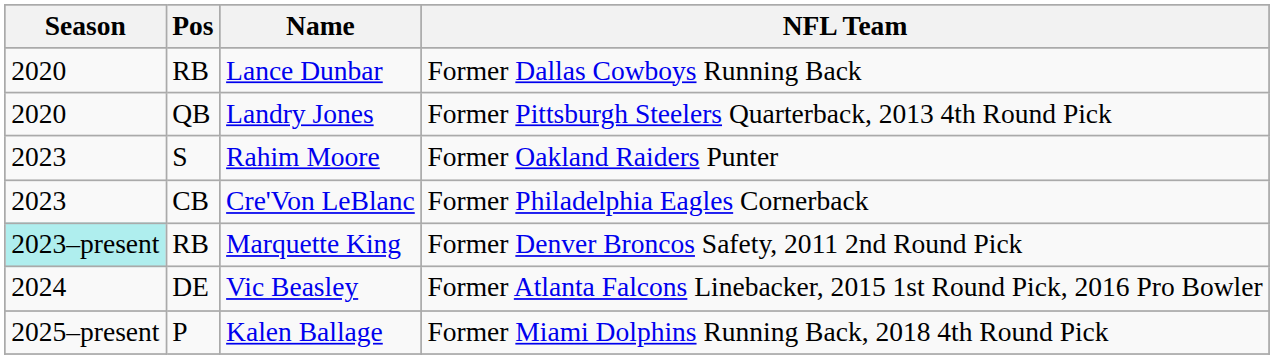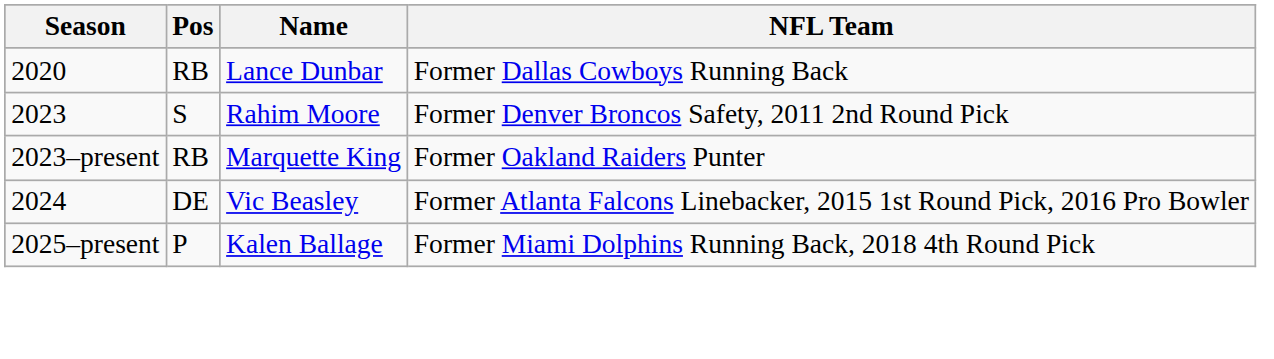 <table class="wikitable">
 <tr>
 <th>Season</th>
 <th>Pos</th>
 <th>Name</th>
 <th>NFL Team</th>
 </tr>
 <tr>
 <td>2020</td>
 <td>RB</td>
 <td><a href='#'>Lance Dunbar</a></td>
 <td>Former <a href='#'>Dallas Cowboys</a> Running Back</td>
 </tr>
 <tr>
-<td>2020</td>
-<td>QB</td>
-<td><a href='#'>Landry Jones</a></td>
-<td>Former <a href='#'>Pittsburgh Steelers</a> Quarterback, 2013 4th Round Pick</td>
-</tr>
-<tr>
 <td>2023</td>
 <td>S</td>
 <td><a href='#'>Rahim Moore</a></td>
-<td>Former <a href='#'>Oakland Raiders</a> Punter</td>
+<td>Former <a href='#'>Denver Broncos</a> Safety, 2011 2nd Round Pick</td>
 </tr>
 <tr>
-<td>2023</td>
-<td>CB</td>
-<td><a href='#'>Cre'Von LeBlanc</a></td>
-<td>Former <a href='#'>Philadelphia Eagles</a> Cornerback</td>
-</tr>
-<tr>
-<td style="background: paleturquoise;">2023–present</td>
+<td>2023–present</td>
 <td>RB</td>
 <td><a href='#'>Marquette King</a></td>
-<td>Former <a href='#'>Denver Broncos</a> Safety, 2011 2nd Round Pick</td>
+<td>Former <a href='#'>Oakland Raiders</a> Punter</td>
 </tr>
 <tr>
 <td>2024</td>
 <td>DE</td>
 <td><a href='#'>Vic Beasley</a></td>
 <td>Former <a href='#'>Atlanta Falcons</a> Linebacker, 2015 1st Round Pick, 2016 Pro Bowler</td>
 </tr>
 <tr>
 <td>2025–present</td>
 <td>P</td>
 <td><a href='#'>Kalen Ballage</a></td>
 <td>Former <a href='#'>Miami Dolphins</a> Running Back, 2018 4th Round Pick</td>
 </tr>
 </table>
